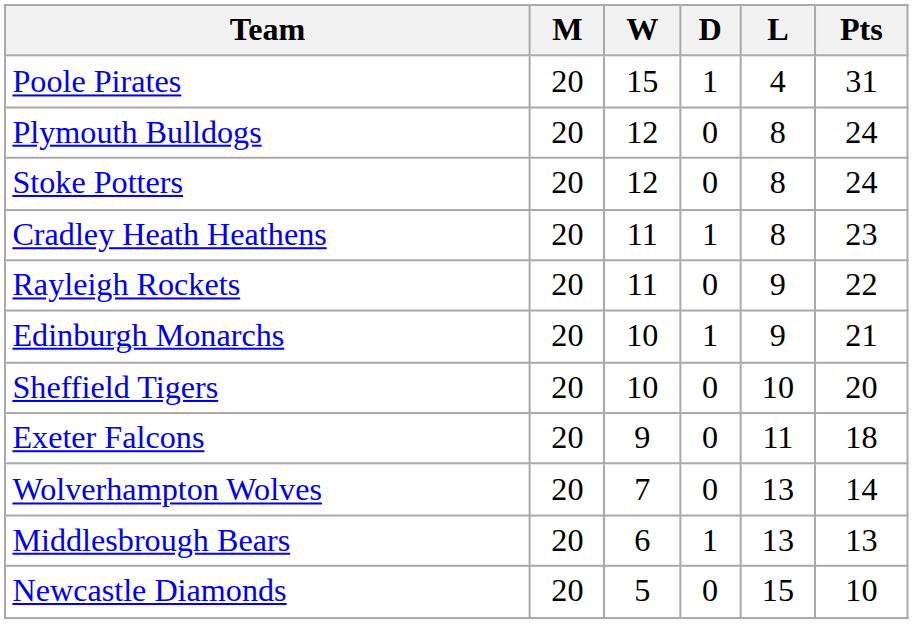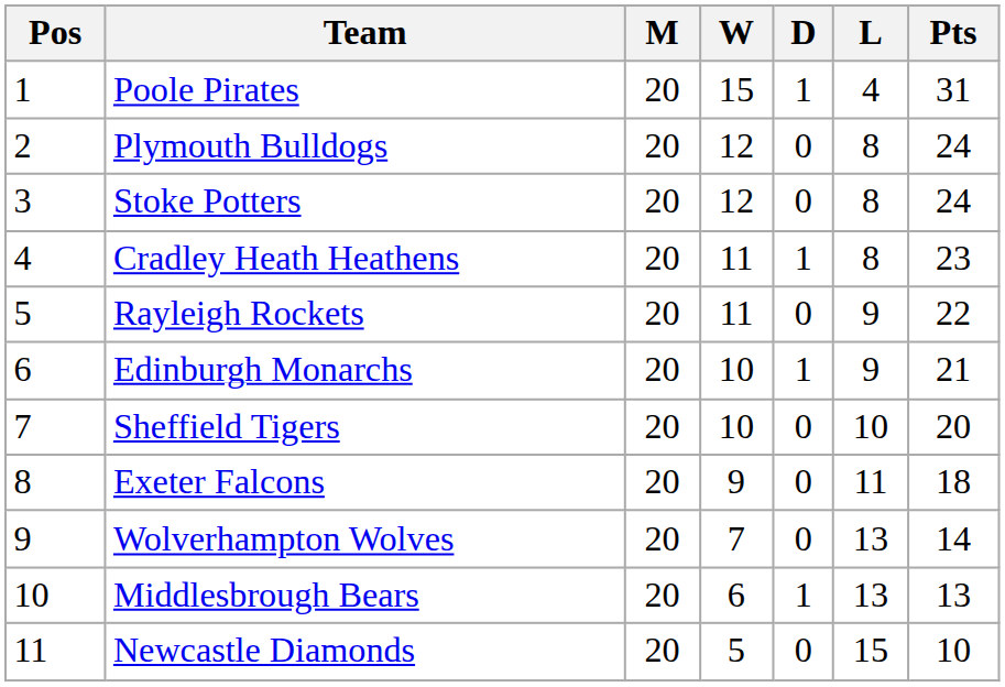 <table class=wikitable width="450" style="background:#FFFFFF;">
 <tr>
+<th>Pos</th>
 <th>Team</th>
 <th>M</th>
 <th>W</th>
 <th>D</th>
 <th>L</th>
 <th>Pts</th>
 </tr>
 <tr>
+<td>1</td>
 <td><a href='#'>Poole Pirates</a></td>
 <td align="center">20</td>
 <td align="center">15</td>
 <td align="center">1</td>
 <td align="center">4</td>
 <td align="center">31</td>
 </tr>
 <tr>
+<td>2</td>
 <td><a href='#'>Plymouth Bulldogs</a></td>
 <td align="center">20</td>
 <td align="center">12</td>
 <td align="center">0</td>
 <td align="center">8</td>
 <td align="center">24</td>
 </tr>
 <tr>
+<td>3</td>
 <td><a href='#'>Stoke Potters</a></td>
 <td align="center">20</td>
 <td align="center">12</td>
 <td align="center">0</td>
 <td align="center">8</td>
 <td align="center">24</td>
 </tr>
 <tr>
+<td>4</td>
 <td><a href='#'>Cradley Heath Heathens</a></td>
 <td align="center">20</td>
 <td align="center">11</td>
 <td align="center">1</td>
 <td align="center">8</td>
 <td align="center">23</td>
 </tr>
 <tr>
+<td>5</td>
 <td><a href='#'>Rayleigh Rockets</a></td>
 <td align="center">20</td>
 <td align="center">11</td>
 <td align="center">0</td>
 <td align="center">9</td>
 <td align="center">22</td>
 </tr>
 <tr>
+<td>6</td>
 <td><a href='#'>Edinburgh Monarchs</a></td>
 <td align="center">20</td>
 <td align="center">10</td>
 <td align="center">1</td>
 <td align="center">9</td>
 <td align="center">21</td>
 </tr>
 <tr>
+<td>7</td>
 <td><a href='#'>Sheffield Tigers</a></td>
 <td align="center">20</td>
 <td align="center">10</td>
 <td align="center">0</td>
 <td align="center">10</td>
 <td align="center">20</td>
 </tr>
 <tr>
+<td>8</td>
 <td><a href='#'>Exeter Falcons</a></td>
 <td align="center">20</td>
 <td align="center">9</td>
 <td align="center">0</td>
 <td align="center">11</td>
 <td align="center">18</td>
 </tr>
 <tr>
+<td>9</td>
 <td><a href='#'>Wolverhampton Wolves</a></td>
 <td align="center">20</td>
 <td align="center">7</td>
 <td align="center">0</td>
 <td align="center">13</td>
 <td align="center">14</td>
 </tr>
 <tr>
+<td>10</td>
 <td><a href='#'>Middlesbrough Bears</a></td>
 <td align="center">20</td>
 <td align="center">6</td>
 <td align="center">1</td>
 <td align="center">13</td>
 <td align="center">13</td>
 </tr>
 <tr>
+<td>11</td>
 <td><a href='#'>Newcastle Diamonds</a></td>
 <td align="center">20</td>
 <td align="center">5</td>
 <td align="center">0</td>
 <td align="center">15</td>
 <td align="center">10</td>
 </tr>
 </table>
